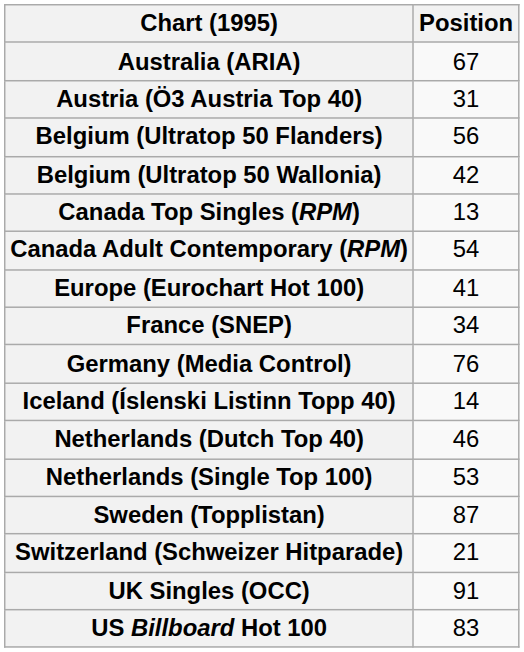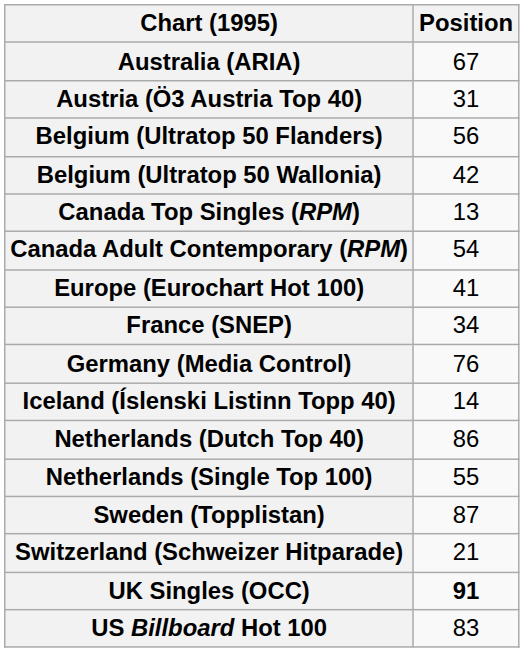 <table class="wikitable sortable plainrowheaders" style="text-align:center">
 <tr>
 <th>Chart (1995)</th>
 <th>Position</th>
 </tr>
 <tr>
 <th scope="row">Australia (ARIA)</th>
 <td>67</td>
 </tr>
 <tr>
 <th scope="row">Austria (Ö3 Austria Top 40)</th>
 <td>31</td>
 </tr>
 <tr>
 <th scope="row">Belgium (Ultratop 50 Flanders)</th>
 <td>56</td>
 </tr>
 <tr>
 <th scope="row">Belgium (Ultratop 50 Wallonia)</th>
 <td>42</td>
 </tr>
 <tr>
 <th scope="row">Canada Top Singles (<em>RPM</em>)</th>
 <td>13</td>
 </tr>
 <tr>
 <th scope="row">Canada Adult Contemporary (<em>RPM</em>)</th>
 <td>54</td>
 </tr>
 <tr>
 <th scope="row">Europe (Eurochart Hot 100)</th>
 <td>41</td>
 </tr>
 <tr>
 <th scope="row">France (SNEP)</th>
 <td>34</td>
 </tr>
 <tr>
 <th scope="row">Germany (Media Control)</th>
 <td>76</td>
 </tr>
 <tr>
 <th scope="row">Iceland (Íslenski Listinn Topp 40)</th>
 <td>14</td>
 </tr>
 <tr>
 <th scope="row">Netherlands (Dutch Top 40)</th>
-<td>46</td>
+<td>86</td>
 </tr>
 <tr>
 <th scope="row">Netherlands (Single Top 100)</th>
-<td>53</td>
+<td>55</td>
 </tr>
 <tr>
 <th scope="row">Sweden (Topplistan)</th>
 <td>87</td>
 </tr>
 <tr>
 <th scope="row">Switzerland (Schweizer Hitparade)</th>
 <td>21</td>
 </tr>
 <tr>
 <th scope="row">UK Singles (OCC)</th>
-<td>91</td>
+<td><strong>91</strong></td>
 </tr>
 <tr>
 <th scope="row">US <em>Billboard</em> Hot 100</th>
 <td>83</td>
 </tr>
 </table>
